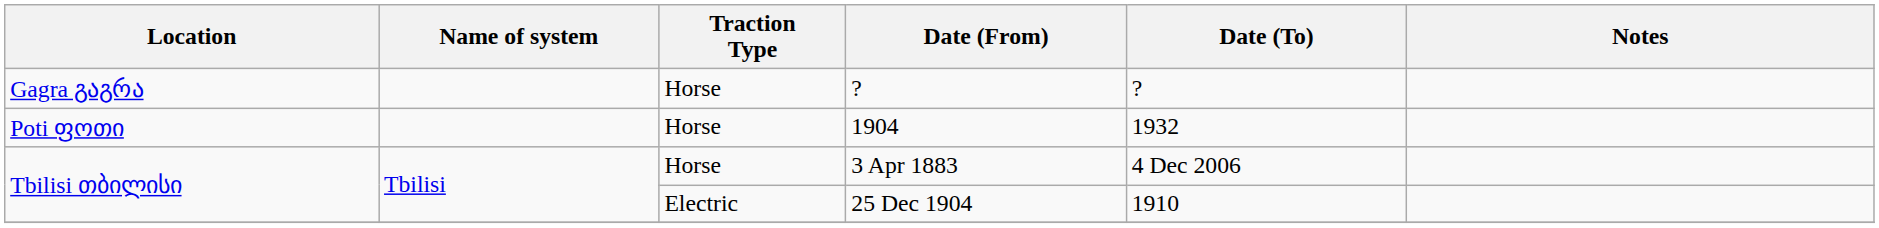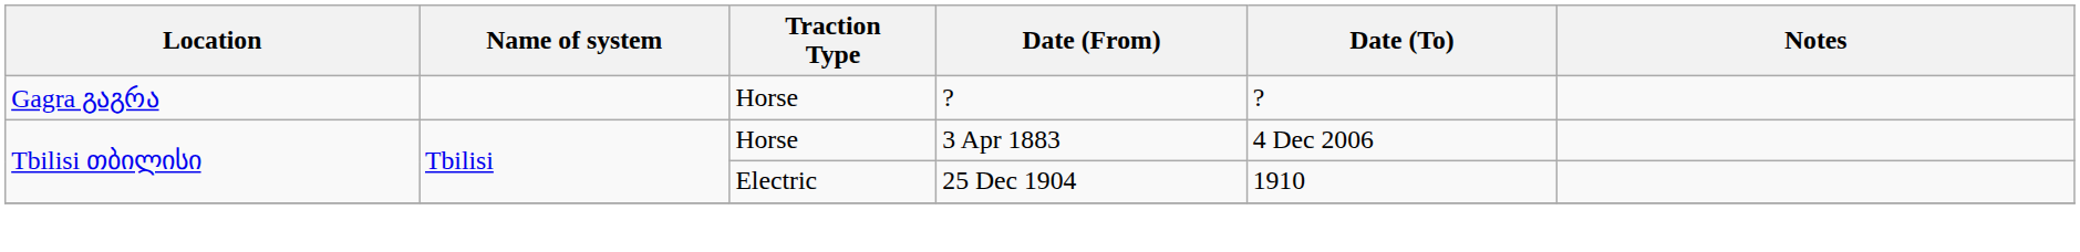 <table class="wikitable" width=100%>
 <tr>
 <th width=20%>Location</th>
 <th width=15%>Name of system</th>
 <th width=10%>Traction<br>Type</th>
 <th width=15%>Date (From)</th>
 <th width=15%>Date (To)</th>
 <th width=25%>Notes</th>
 </tr>
 <tr>
 <td><a href='#'>Gagra გაგრა</a></td>
 <td> </td>
 <td>Horse</td>
 <td>?</td>
 <td>?</td>
-<td> </td>
-</tr>
-<tr>
-<td><a href='#'>Poti ფოთი</a></td>
-<td> </td>
-<td>Horse</td>
-<td>1904</td>
-<td>1932</td>
 <td> </td>
 </tr>
 <tr>
 <td rowspan="2"><a href='#'>Tbilisi თბილისი</a></td>
 <td rowspan="2"><a href='#'>Tbilisi</a></td>
 <td>Horse</td>
 <td>3 Apr 1883</td>
 <td>4 Dec 2006</td>
 <td> </td>
 </tr>
 <tr>
 <td>Electric</td>
 <td>25 Dec 1904</td>
 <td>1910</td>
 <td></td>
 </tr>
 <tr>
 </tr>
 </table>
